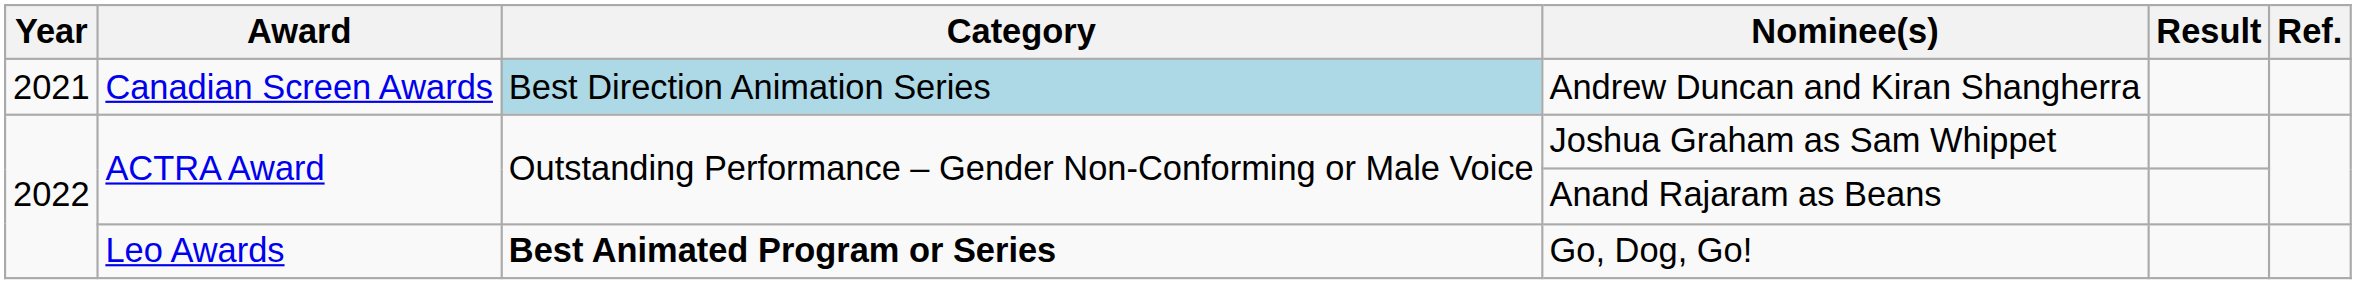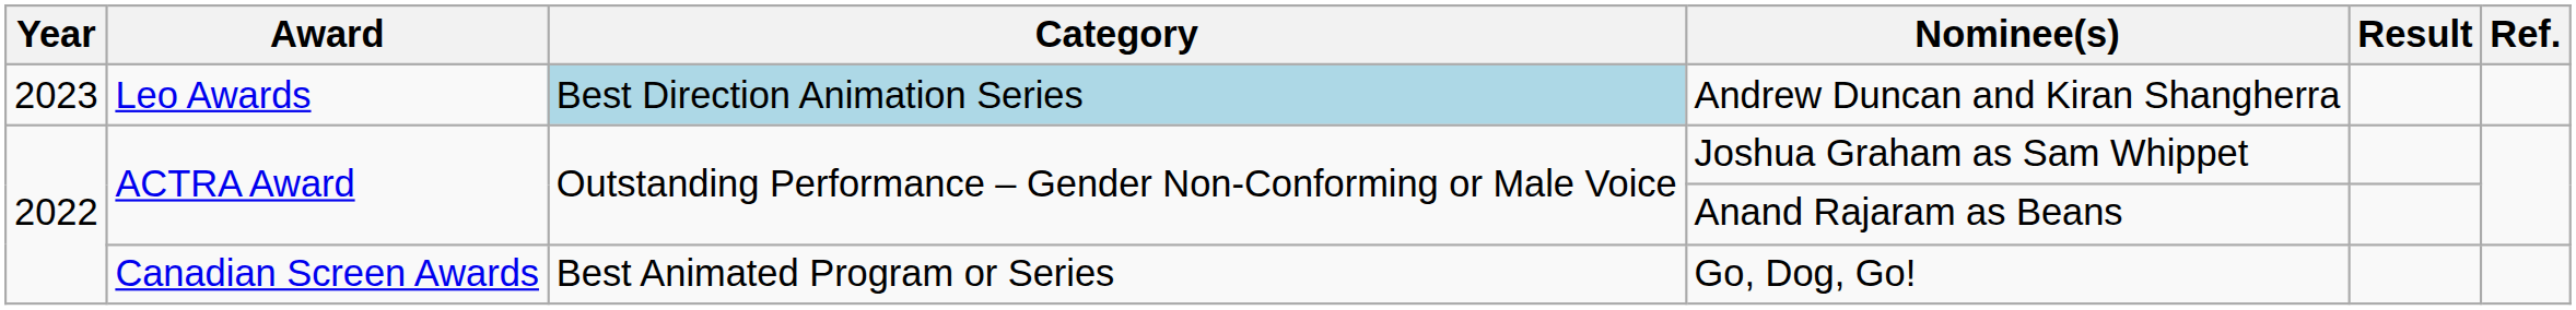 <table class="wikitable">
 <tr>
 <th>Year</th>
 <th>Award</th>
 <th>Category</th>
 <th>Nominee(s)</th>
 <th>Result</th>
 <th>Ref.</th>
 </tr>
 <tr>
-<td>2021</td>
-<td><a href='#'>Canadian Screen Awards</a></td>
+<td>2023</td>
+<td><a href='#'>Leo Awards</a></td>
 <td style="background: lightblue;">Best Direction Animation Series</td>
 <td>Andrew Duncan and Kiran Shangherra </td>
 <td></td>
 <td style="text-align:center;"></td>
 </tr>
 <tr>
 <td rowspan="3">2022</td>
 <td rowspan="2"><a href='#'>ACTRA Award</a></td>
 <td rowspan="2">Outstanding Performance – Gender Non-Conforming or Male Voice</td>
 <td>Joshua Graham as Sam Whippet </td>
 <td></td>
 <td rowspan="2" style="text-align:center;"></td>
 </tr>
 <tr>
 <td>Anand Rajaram as Beans </td>
 <td></td>
 </tr>
 <tr>
-<td><a href='#'>Leo Awards</a></td>
-<td><strong>Best Animated Program or Series</strong></td>
+<td><a href='#'>Canadian Screen Awards</a></td>
+<td>Best Animated Program or Series</td>
 <td>Go, Dog, Go!</td>
 <td></td>
 <td style="text-align:center;"></td>
 </tr>
 </table>
